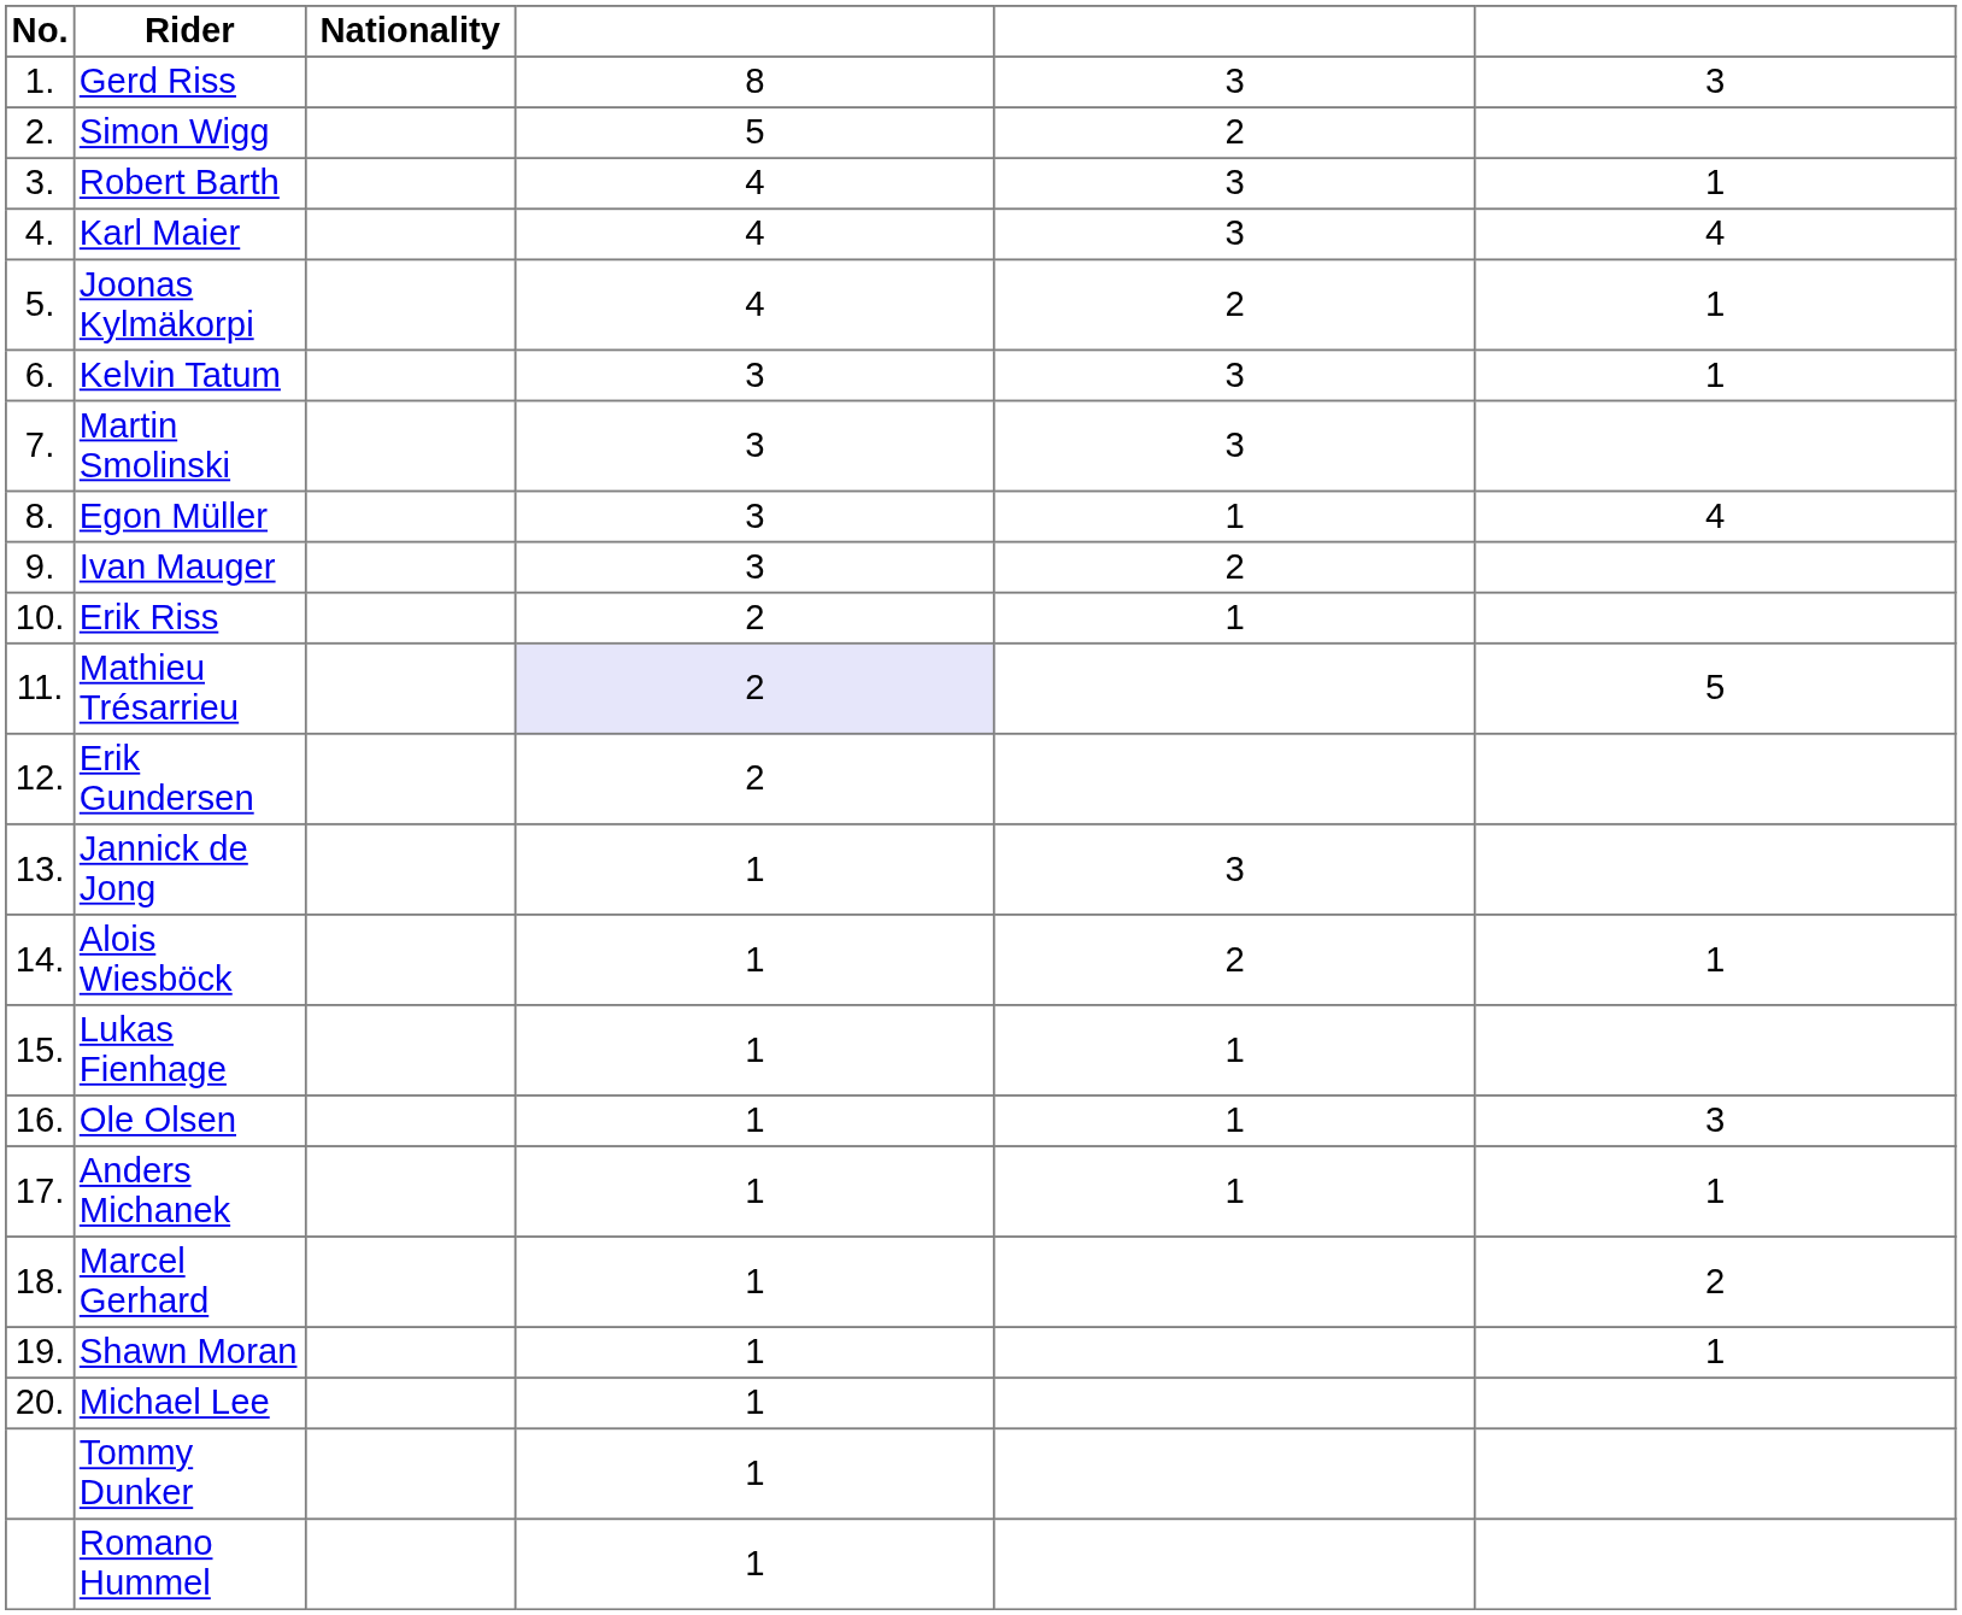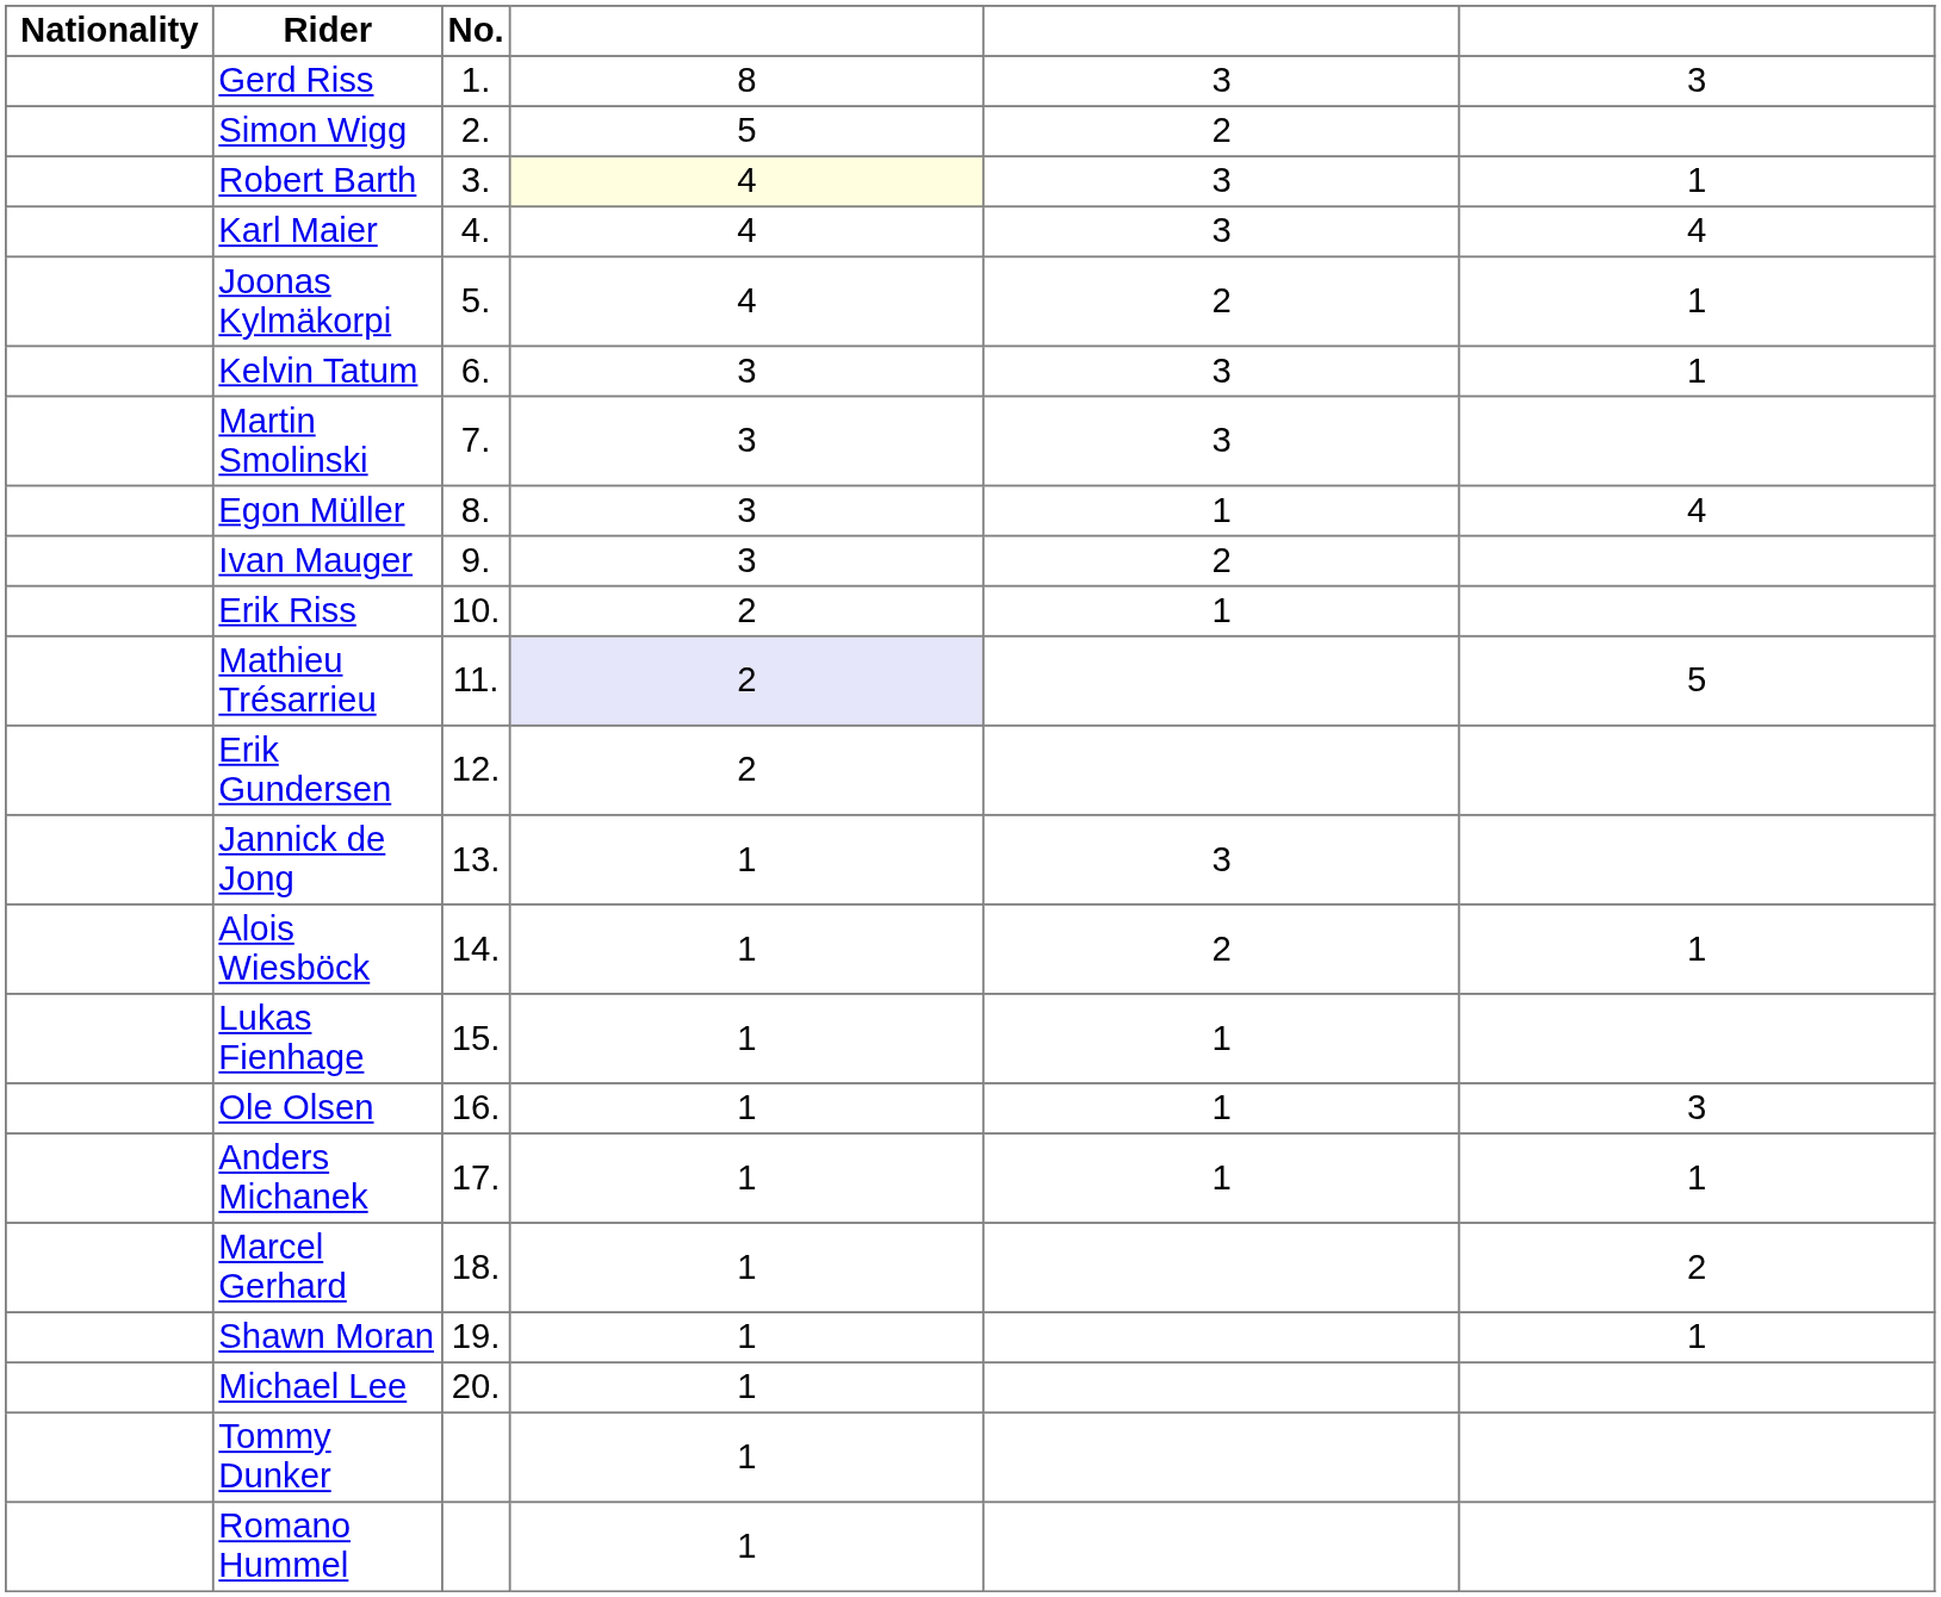 <table border=1 cellpadding=2 cellspacing=0 width=70% style="border-collapse:collapse">
 <tr>
+<th width=90px>Nationality</th>
+<th width=100px>Rider</th>
 <th width=20px>No.</th>
-<th width=100px>Rider</th>
-<th width=90px>Nationality</th>
 <th></th>
 <th></th>
 <th></th>
 </tr>
 <tr align=center>
+<td align=left></td>
+<td align=left><a href='#'>Gerd Riss</a></td>
 <td>1.</td>
-<td align=left><a href='#'>Gerd Riss</a></td>
-<td align=left></td>
 <td>8</td>
 <td>3</td>
 <td>3</td>
 </tr>
 <tr align=center>
+<td align=left></td>
+<td align=left><a href='#'>Simon Wigg</a></td>
 <td>2.</td>
-<td align=left><a href='#'>Simon Wigg</a></td>
-<td align=left></td>
 <td>5</td>
 <td>2</td>
 <td></td>
 </tr>
 <tr align=center>
+<td align=left></td>
+<td align=left><a href='#'>Robert Barth</a></td>
 <td>3.</td>
-<td align=left><a href='#'>Robert Barth</a></td>
-<td align=left></td>
-<td>4</td>
+<td style="background: lightyellow;">4</td>
 <td>3</td>
 <td>1</td>
 </tr>
 <tr align=center>
+<td align=left></td>
+<td align=left><a href='#'>Karl Maier</a></td>
 <td>4.</td>
-<td align=left><a href='#'>Karl Maier</a></td>
-<td align=left></td>
 <td>4</td>
 <td>3</td>
 <td>4</td>
 </tr>
 <tr align=center>
+<td align=left></td>
+<td align=left><a href='#'>Joonas Kylmäkorpi</a></td>
 <td>5.</td>
-<td align=left><a href='#'>Joonas Kylmäkorpi</a></td>
-<td align=left></td>
 <td>4</td>
 <td>2</td>
 <td>1</td>
 </tr>
 <tr align=center>
+<td align=left></td>
+<td align=left><a href='#'>Kelvin Tatum</a></td>
 <td>6.</td>
-<td align=left><a href='#'>Kelvin Tatum</a></td>
-<td align=left></td>
 <td>3</td>
 <td>3</td>
 <td>1</td>
 </tr>
 <tr align=center>
+<td align=left></td>
+<td align=left><a href='#'>Martin Smolinski</a></td>
 <td>7.</td>
-<td align=left><a href='#'>Martin Smolinski</a></td>
-<td align=left></td>
 <td>3</td>
 <td>3</td>
 <td></td>
 </tr>
 <tr align=center>
+<td align=left></td>
+<td align=left><a href='#'>Egon Müller</a></td>
 <td>8.</td>
-<td align=left><a href='#'>Egon Müller</a></td>
-<td align=left></td>
 <td>3</td>
 <td>1</td>
 <td>4</td>
 </tr>
 <tr align=center>
+<td align=left></td>
+<td align=left><a href='#'>Ivan Mauger</a></td>
 <td>9.</td>
-<td align=left><a href='#'>Ivan Mauger</a></td>
-<td align=left></td>
 <td>3</td>
 <td>2</td>
 <td></td>
 </tr>
 <tr align=center>
+<td align=left></td>
+<td align=left><a href='#'>Erik Riss</a></td>
 <td>10.</td>
-<td align=left><a href='#'>Erik Riss</a></td>
-<td align=left></td>
 <td>2</td>
 <td>1</td>
 <td></td>
 </tr>
 <tr align=center>
+<td align=left></td>
+<td align=left><a href='#'>Mathieu Trésarrieu</a></td>
 <td>11.</td>
-<td align=left><a href='#'>Mathieu Trésarrieu</a></td>
-<td align=left></td>
 <td style="background: lavender;">2</td>
 <td></td>
 <td>5</td>
 </tr>
 <tr align=center>
+<td align=left></td>
+<td align=left><a href='#'>Erik Gundersen</a></td>
 <td>12.</td>
-<td align=left><a href='#'>Erik Gundersen</a></td>
-<td align=left></td>
 <td>2</td>
 <td></td>
 <td></td>
 </tr>
 <tr align=center>
+<td align=left></td>
+<td align=left><a href='#'>Jannick de Jong</a></td>
 <td>13.</td>
-<td align=left><a href='#'>Jannick de Jong</a></td>
-<td align=left></td>
 <td>1</td>
 <td>3</td>
 <td></td>
 </tr>
 <tr align=center>
+<td align=left></td>
+<td align=left><a href='#'>Alois Wiesböck</a></td>
 <td>14.</td>
-<td align=left><a href='#'>Alois Wiesböck</a></td>
-<td align=left></td>
 <td>1</td>
 <td>2</td>
 <td>1</td>
 </tr>
 <tr align=center>
+<td align=left></td>
+<td align=left><a href='#'>Lukas Fienhage</a></td>
 <td>15.</td>
-<td align=left><a href='#'>Lukas Fienhage</a></td>
-<td align=left></td>
 <td>1</td>
 <td>1</td>
 <td></td>
 </tr>
 <tr align=center>
+<td align=left></td>
+<td align=left><a href='#'>Ole Olsen</a></td>
 <td>16.</td>
-<td align=left><a href='#'>Ole Olsen</a></td>
-<td align=left></td>
 <td>1</td>
 <td>1</td>
 <td>3</td>
 </tr>
 <tr align=center>
+<td align=left></td>
+<td align=left><a href='#'>Anders Michanek</a></td>
 <td>17.</td>
-<td align=left><a href='#'>Anders Michanek</a></td>
-<td align=left></td>
 <td>1</td>
 <td>1</td>
 <td>1</td>
 </tr>
 <tr align=center>
+<td align=left></td>
+<td align=left><a href='#'>Marcel Gerhard</a></td>
 <td>18.</td>
-<td align=left><a href='#'>Marcel Gerhard</a></td>
-<td align=left></td>
 <td>1</td>
 <td></td>
 <td>2</td>
 </tr>
 <tr align=center>
+<td align=left></td>
+<td align=left><a href='#'>Shawn Moran</a></td>
 <td>19.</td>
-<td align=left><a href='#'>Shawn Moran</a></td>
-<td align=left></td>
 <td>1</td>
 <td></td>
 <td>1</td>
 </tr>
 <tr align=center>
+<td align=left></td>
+<td align=left><a href='#'>Michael Lee</a></td>
 <td>20.</td>
-<td align=left><a href='#'>Michael Lee</a></td>
-<td align=left></td>
 <td>1</td>
 <td></td>
 <td></td>
 </tr>
 <tr align=center>
+<td align=left></td>
+<td align=left><a href='#'>Tommy Dunker</a></td>
 <td></td>
-<td align=left><a href='#'>Tommy Dunker</a></td>
-<td align=left></td>
 <td>1</td>
 <td></td>
 <td></td>
 </tr>
 <tr align=center>
+<td align=left></td>
+<td align=left><a href='#'>Romano Hummel</a></td>
 <td></td>
-<td align=left><a href='#'>Romano Hummel</a></td>
-<td align=left></td>
 <td>1</td>
 <td></td>
 <td></td>
 </tr>
 </table>
